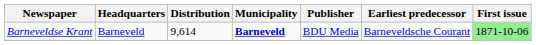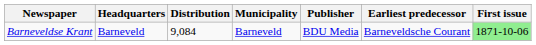 <table class="wikitable">
 <tr>
 <th>Newspaper</th>
 <th>Headquarters</th>
 <th>Distribution</th>
 <th>Municipality</th>
 <th>Publisher</th>
 <th>Earliest predecessor</th>
 <th>First issue</th>
 </tr>
 <tr>
 <td><em><a href='#'>Barneveldse Krant</a></em></td>
 <td><a href='#'>Barneveld</a></td>
-<td>9,614</td>
-<td><strong><a href='#'>Barneveld</a></strong></td>
+<td>9,084</td>
+<td><a href='#'>Barneveld</a></td>
 <td><a href='#'>BDU Media</a></td>
 <td><a href='#'>Barneveldsche Courant</a></td>
 <td style="background: lightgreen;">1871-10-06</td>
 </tr>
 </table>
